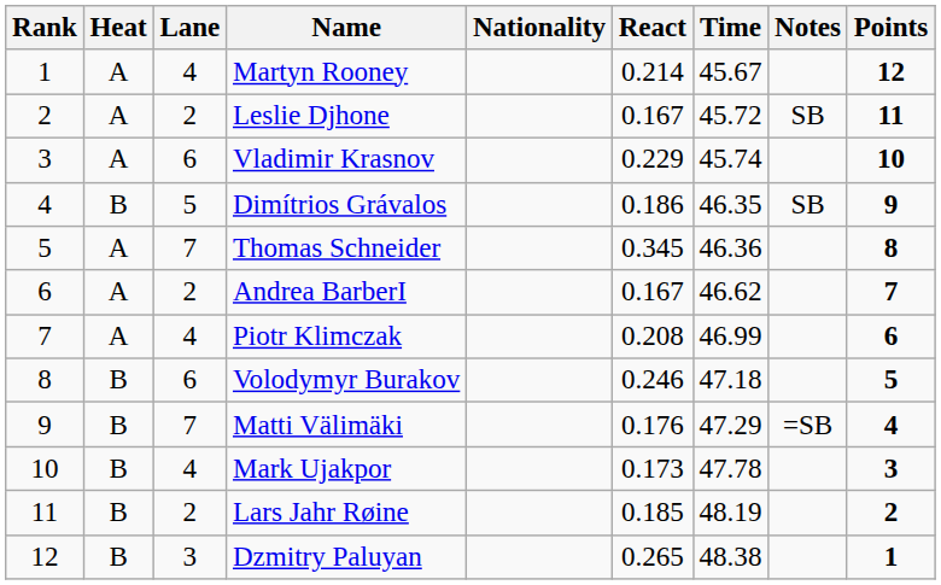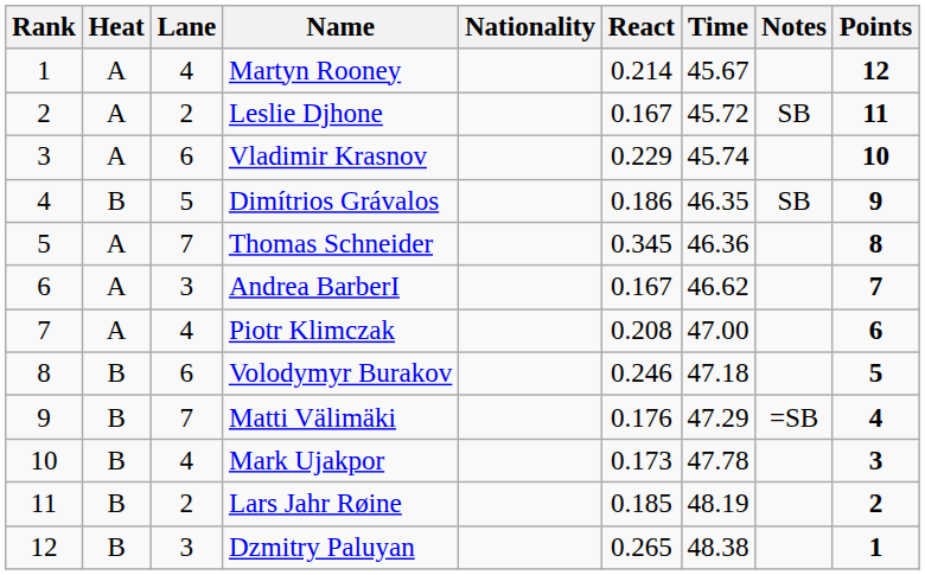 <table class="wikitable sortable" style="text-align:center">
 <tr>
 <th>Rank</th>
 <th>Heat</th>
 <th>Lane</th>
 <th>Name</th>
 <th>Nationality</th>
 <th>React</th>
 <th>Time</th>
 <th>Notes</th>
 <th>Points</th>
 </tr>
 <tr>
 <td>1</td>
 <td>A</td>
 <td>4</td>
 <td align=left><a href='#'>Martyn Rooney</a></td>
 <td align=left></td>
 <td>0.214</td>
 <td>45.67</td>
 <td></td>
 <td><strong>12</strong></td>
 </tr>
 <tr>
 <td>2</td>
 <td>A</td>
 <td>2</td>
 <td align=left><a href='#'>Leslie Djhone</a></td>
 <td align=left></td>
 <td>0.167</td>
 <td>45.72</td>
 <td>SB</td>
 <td><strong>11</strong></td>
 </tr>
 <tr>
 <td>3</td>
 <td>A</td>
 <td>6</td>
 <td align=left><a href='#'>Vladimir Krasnov</a></td>
 <td align=left></td>
 <td>0.229</td>
 <td>45.74</td>
 <td></td>
 <td><strong>10</strong></td>
 </tr>
 <tr>
 <td>4</td>
 <td>B</td>
 <td>5</td>
 <td align=left><a href='#'>Dimítrios Grávalos</a></td>
 <td align=left></td>
 <td>0.186</td>
 <td>46.35</td>
 <td>SB</td>
 <td><strong>9</strong></td>
 </tr>
 <tr>
 <td>5</td>
 <td>A</td>
 <td>7</td>
 <td align=left><a href='#'>Thomas Schneider</a></td>
 <td align=left></td>
 <td>0.345</td>
 <td>46.36</td>
 <td></td>
 <td><strong>8</strong></td>
 </tr>
 <tr>
 <td>6</td>
 <td>A</td>
-<td>2</td>
+<td>3</td>
 <td align=left><a href='#'>Andrea BarberI</a></td>
 <td align=left></td>
 <td>0.167</td>
 <td>46.62</td>
 <td></td>
 <td><strong>7</strong></td>
 </tr>
 <tr>
 <td>7</td>
 <td>A</td>
 <td>4</td>
 <td align=left><a href='#'>Piotr Klimczak</a></td>
 <td align=left></td>
 <td>0.208</td>
-<td>46.99</td>
+<td>47.00</td>
 <td></td>
 <td><strong>6</strong></td>
 </tr>
 <tr>
 <td>8</td>
 <td>B</td>
 <td>6</td>
 <td align=left><a href='#'>Volodymyr Burakov</a></td>
 <td align=left></td>
 <td>0.246</td>
 <td>47.18</td>
 <td></td>
 <td><strong>5</strong></td>
 </tr>
 <tr>
 <td>9</td>
 <td>B</td>
 <td>7</td>
 <td align=left><a href='#'>Matti Välimäki</a></td>
 <td align=left></td>
 <td>0.176</td>
 <td>47.29</td>
 <td>=SB</td>
 <td><strong>4</strong></td>
 </tr>
 <tr>
 <td>10</td>
 <td>B</td>
 <td>4</td>
 <td align=left><a href='#'>Mark Ujakpor</a></td>
 <td align=left></td>
 <td>0.173</td>
 <td>47.78</td>
 <td></td>
 <td><strong>3</strong></td>
 </tr>
 <tr>
 <td>11</td>
 <td>B</td>
 <td>2</td>
 <td align=left><a href='#'>Lars Jahr Røine</a></td>
 <td align=left></td>
 <td>0.185</td>
 <td>48.19</td>
 <td></td>
 <td><strong>2</strong></td>
 </tr>
 <tr>
 <td>12</td>
 <td>B</td>
 <td>3</td>
 <td align=left><a href='#'>Dzmitry Paluyan</a></td>
 <td align=left></td>
 <td>0.265</td>
 <td>48.38</td>
 <td></td>
 <td><strong>1</strong></td>
 </tr>
 </table>
